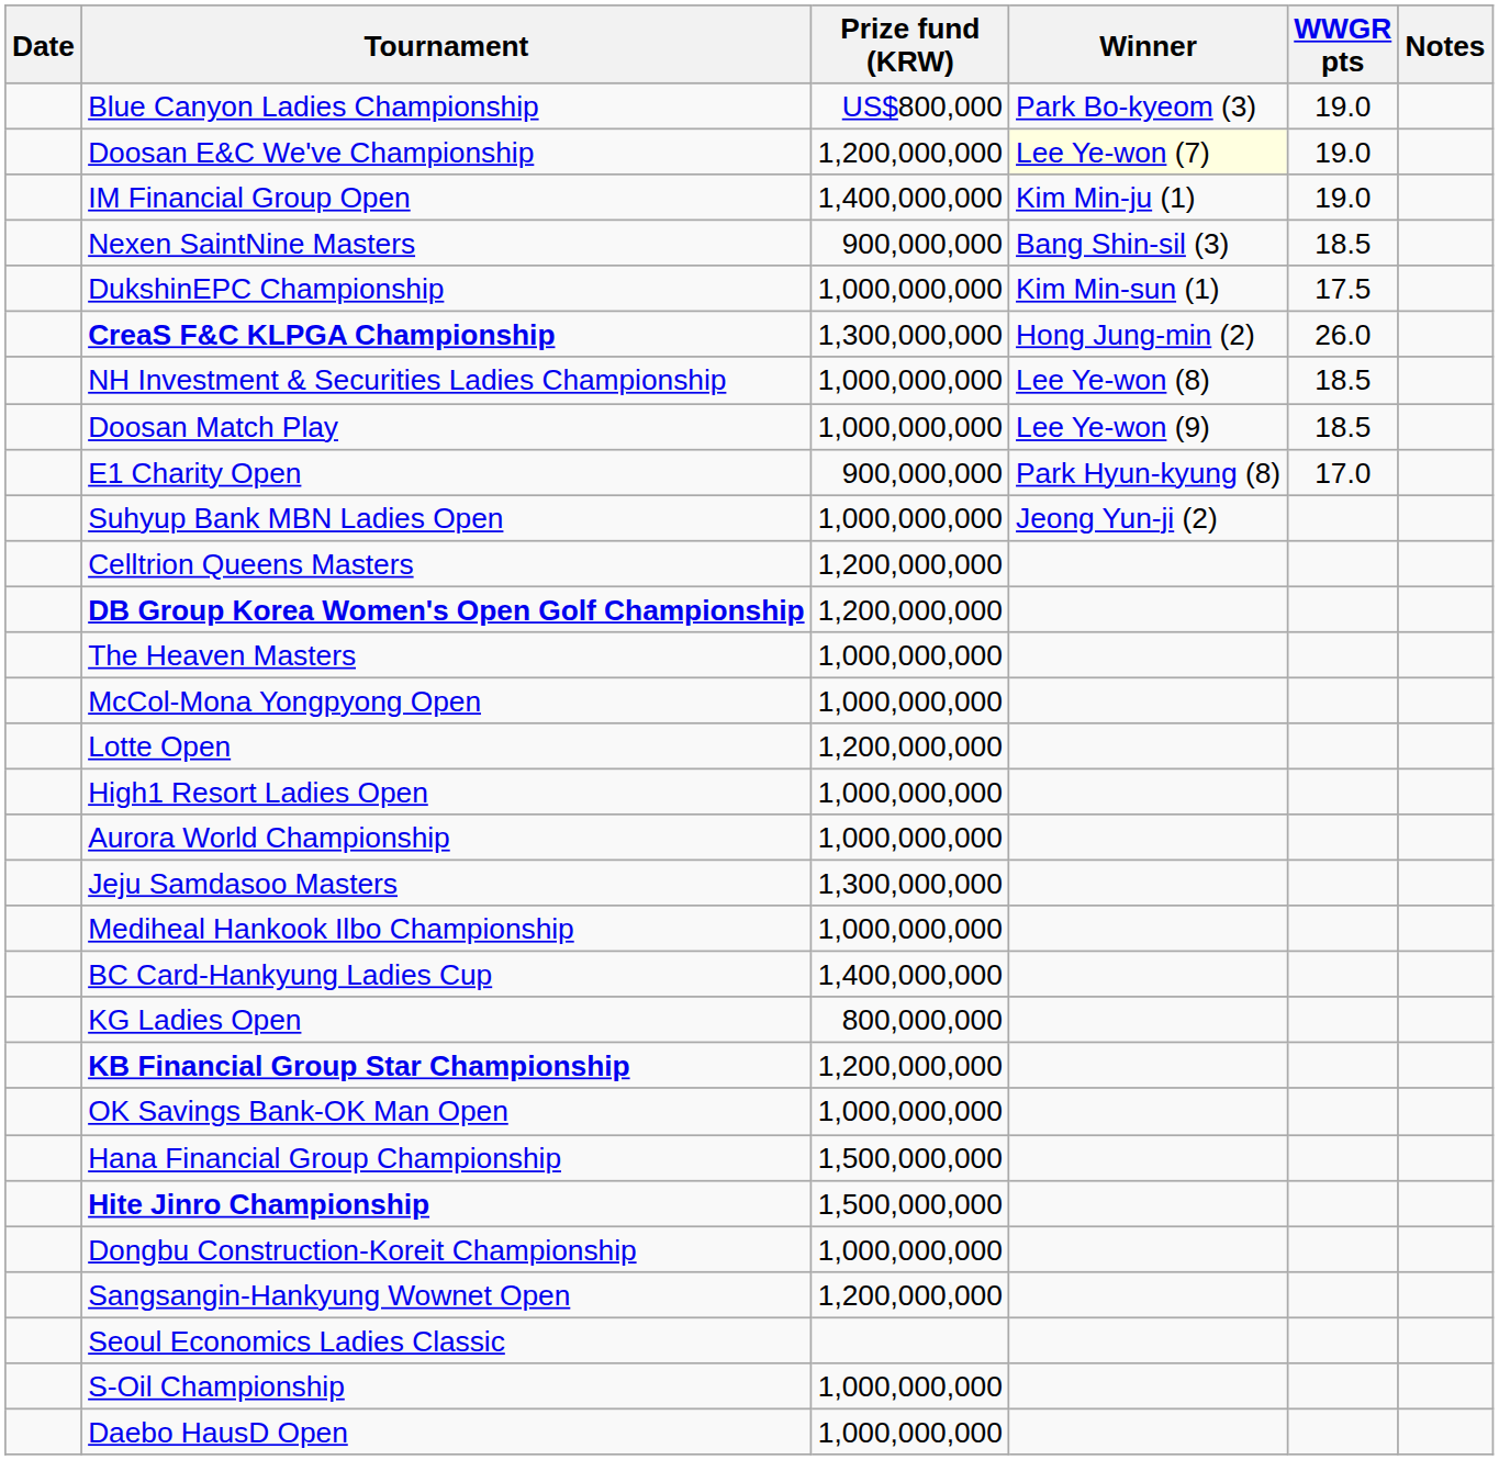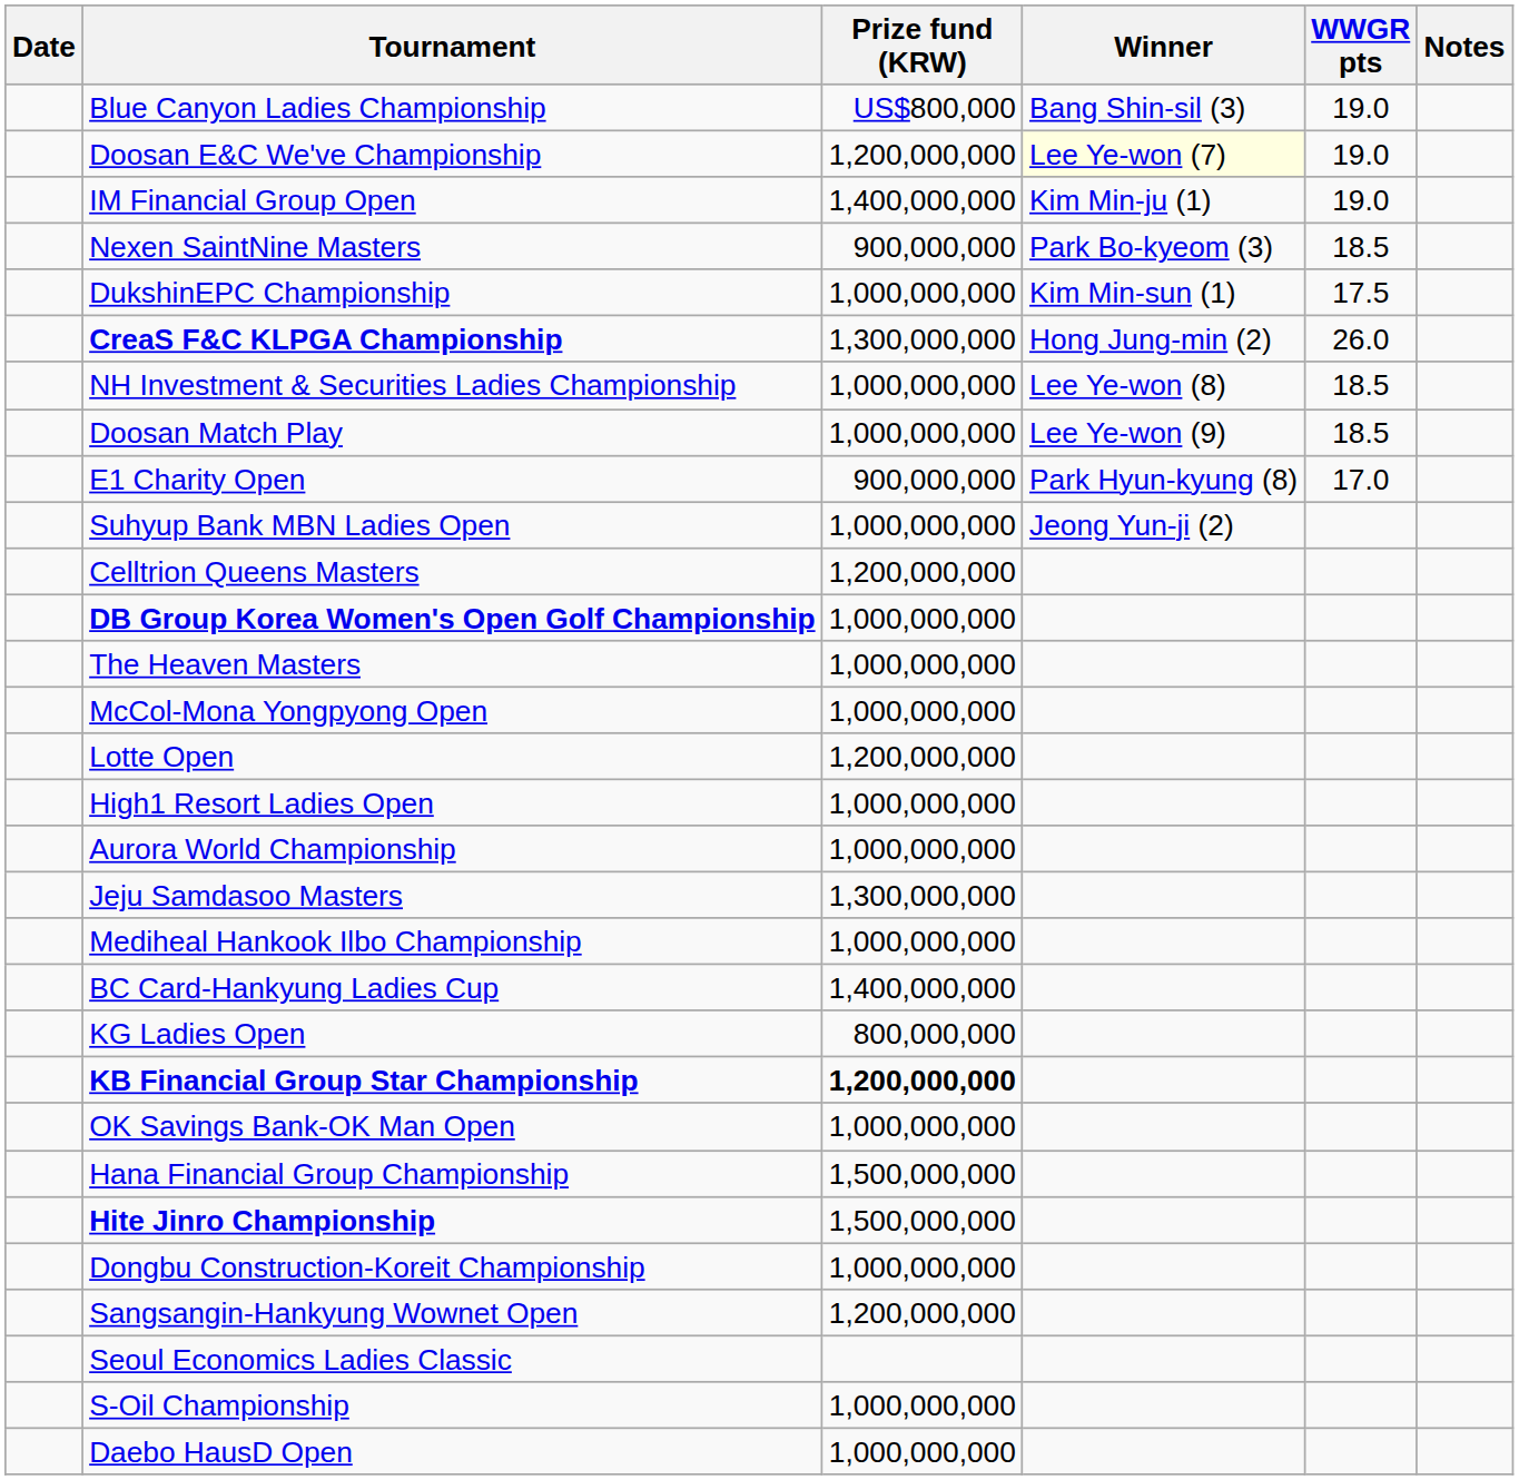 <table class="wikitable sortable" style="font-size:95%;">
 <tr>
 <th>Date</th>
 <th>Tournament</th>
 <th>Prize fund<br>(KRW)</th>
 <th>Winner</th>
 <th><a href='#'>WWGR</a><br>pts</th>
 <th>Notes</th>
 </tr>
 <tr>
 <td></td>
 <td><a href='#'>Blue Canyon Ladies Championship</a></td>
 <td align=right><a href='#'>US$</a>800,000</td>
-<td> <a href='#'>Park Bo-kyeom</a> (3)</td>
+<td> <a href='#'>Bang Shin-sil</a> (3)</td>
 <td align=center>19.0</td>
 <td></td>
 </tr>
 <tr>
 <td></td>
 <td><a href='#'>Doosan E&C We've Championship</a></td>
 <td align=right>1,200,000,000</td>
 <td style="background: lightyellow;"> <a href='#'>Lee Ye-won</a> (7)</td>
 <td align=center>19.0</td>
 <td></td>
 </tr>
 <tr>
 <td></td>
 <td><a href='#'>IM Financial Group Open</a></td>
 <td align=right>1,400,000,000</td>
 <td> <a href='#'>Kim Min-ju</a> (1)</td>
 <td align=center>19.0</td>
 <td></td>
 </tr>
 <tr>
 <td></td>
 <td><a href='#'>Nexen SaintNine Masters</a></td>
 <td align=right>900,000,000</td>
-<td> <a href='#'>Bang Shin-sil</a> (3)</td>
+<td> <a href='#'>Park Bo-kyeom</a> (3)</td>
 <td align=center>18.5</td>
 <td></td>
 </tr>
 <tr>
 <td></td>
 <td><a href='#'>DukshinEPC Championship</a></td>
 <td align=right>1,000,000,000</td>
 <td> <a href='#'>Kim Min-sun</a> (1)</td>
 <td align=center>17.5</td>
 <td></td>
 </tr>
 <tr>
 <td></td>
 <td><strong><a href='#'>CreaS F&C KLPGA Championship</a></strong></td>
 <td align=right>1,300,000,000</td>
 <td> <a href='#'>Hong Jung-min</a> (2)</td>
 <td align=center>26.0</td>
 <td></td>
 </tr>
 <tr>
 <td></td>
 <td><a href='#'>NH Investment & Securities Ladies Championship</a></td>
 <td align=right>1,000,000,000</td>
 <td> <a href='#'>Lee Ye-won</a> (8)</td>
 <td align=center>18.5</td>
 <td></td>
 </tr>
 <tr>
 <td></td>
 <td><a href='#'>Doosan Match Play</a></td>
 <td align=right>1,000,000,000</td>
 <td> <a href='#'>Lee Ye-won</a> (9)</td>
 <td align=center>18.5</td>
 <td></td>
 </tr>
 <tr>
 <td></td>
 <td><a href='#'>E1 Charity Open</a></td>
 <td align=right>900,000,000</td>
 <td> <a href='#'>Park Hyun-kyung</a> (8)</td>
 <td align=center>17.0</td>
 <td></td>
 </tr>
 <tr>
 <td></td>
 <td><a href='#'>Suhyup Bank MBN Ladies Open</a></td>
 <td align=right>1,000,000,000</td>
 <td> <a href='#'>Jeong Yun-ji</a> (2)</td>
 <td align=center></td>
 <td></td>
 </tr>
 <tr>
 <td></td>
 <td><a href='#'>Celltrion Queens Masters</a></td>
 <td align=right>1,200,000,000</td>
 <td></td>
 <td align=center></td>
 <td></td>
 </tr>
 <tr>
 <td></td>
 <td><strong><a href='#'>DB Group Korea Women's Open Golf Championship</a></strong></td>
-<td align=right>1,200,000,000</td>
+<td align=right>1,000,000,000</td>
 <td></td>
 <td align=center></td>
 <td></td>
 </tr>
 <tr>
 <td></td>
 <td><a href='#'>The Heaven Masters</a></td>
 <td align=right>1,000,000,000</td>
 <td></td>
 <td align=center></td>
 <td></td>
 </tr>
 <tr>
 <td></td>
 <td><a href='#'>McCol-Mona Yongpyong Open</a></td>
 <td align=right>1,000,000,000</td>
 <td></td>
 <td align=center></td>
 <td></td>
 </tr>
 <tr>
 <td></td>
 <td><a href='#'>Lotte Open</a></td>
 <td align=right>1,200,000,000</td>
 <td></td>
 <td align=center></td>
 <td></td>
 </tr>
 <tr>
 <td></td>
 <td><a href='#'>High1 Resort Ladies Open</a></td>
 <td align=right>1,000,000,000</td>
 <td></td>
 <td align=center></td>
 <td></td>
 </tr>
 <tr>
 <td></td>
 <td><a href='#'>Aurora World Championship</a></td>
 <td align=right>1,000,000,000</td>
 <td></td>
 <td align=center></td>
 <td></td>
 </tr>
 <tr>
 <td></td>
 <td><a href='#'>Jeju Samdasoo Masters</a></td>
 <td align=right>1,300,000,000</td>
 <td></td>
 <td align=center></td>
 <td></td>
 </tr>
 <tr>
 <td></td>
 <td><a href='#'>Mediheal Hankook Ilbo Championship</a></td>
 <td align=right>1,000,000,000</td>
 <td></td>
 <td align=center></td>
 <td></td>
 </tr>
 <tr>
 <td></td>
 <td><a href='#'>BC Card-Hankyung Ladies Cup</a></td>
 <td align=right>1,400,000,000</td>
 <td></td>
 <td align=center></td>
 <td></td>
 </tr>
 <tr>
 <td></td>
 <td><a href='#'>KG Ladies Open</a></td>
 <td align=right>800,000,000</td>
 <td></td>
 <td align=center></td>
 <td></td>
 </tr>
 <tr>
 <td></td>
 <td><strong><a href='#'>KB Financial Group Star Championship</a></strong></td>
-<td align=right>1,200,000,000</td>
+<td align=right><strong>1,200,000,000</strong></td>
 <td></td>
 <td align=center></td>
 <td></td>
 </tr>
 <tr>
 <td></td>
 <td><a href='#'>OK Savings Bank-OK Man Open</a></td>
 <td align=right>1,000,000,000</td>
 <td></td>
 <td align=center></td>
 <td></td>
 </tr>
 <tr>
 <td></td>
 <td><a href='#'>Hana Financial Group Championship</a></td>
 <td align=right>1,500,000,000</td>
 <td></td>
 <td align=center></td>
 <td></td>
 </tr>
 <tr>
 <td></td>
 <td><strong><a href='#'>Hite Jinro Championship</a></strong></td>
 <td align=right>1,500,000,000</td>
 <td></td>
 <td align=center></td>
 <td></td>
 </tr>
 <tr>
 <td></td>
 <td><a href='#'>Dongbu Construction-Koreit Championship</a></td>
 <td align=right>1,000,000,000</td>
 <td></td>
 <td align=center></td>
 <td></td>
 </tr>
 <tr>
 <td></td>
 <td><a href='#'>Sangsangin-Hankyung Wownet Open</a></td>
 <td align=right>1,200,000,000</td>
 <td></td>
 <td align=center></td>
 <td></td>
 </tr>
 <tr>
 <td></td>
 <td><a href='#'>Seoul Economics Ladies Classic</a></td>
 <td align=right></td>
 <td></td>
 <td align=center></td>
 <td></td>
 </tr>
 <tr>
 <td></td>
 <td><a href='#'>S-Oil Championship</a></td>
 <td align=right>1,000,000,000</td>
 <td></td>
 <td align=center></td>
 <td></td>
 </tr>
 <tr>
 <td></td>
 <td><a href='#'>Daebo HausD Open</a></td>
 <td align=right>1,000,000,000</td>
 <td></td>
 <td align=center></td>
 <td></td>
 </tr>
 </table>
